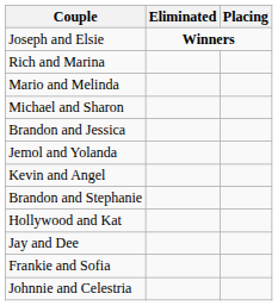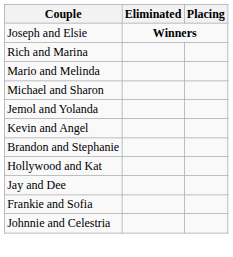 <table class="wikitable sortable">
 <tr>
 <th>Couple</th>
 <th>Eliminated</th>
 <th>Placing</th>
 </tr>
 <tr>
 <td>Joseph and Elsie</td>
 <td colspan=2 style="text-align:center;"><strong>Winners</strong></td>
 </tr>
 <tr>
 <td>Rich and Marina</td>
 <td></td>
 <td></td>
 </tr>
 <tr>
 <td>Mario and Melinda</td>
 <td></td>
 <td></td>
 </tr>
 <tr>
 <td>Michael and Sharon</td>
-<td></td>
-<td></td>
-</tr>
-<tr>
-<td>Brandon and Jessica</td>
 <td></td>
 <td></td>
 </tr>
 <tr>
 <td>Jemol and Yolanda</td>
 <td></td>
 <td></td>
 </tr>
 <tr>
 <td>Kevin and Angel</td>
 <td></td>
 <td></td>
 </tr>
 <tr>
 <td>Brandon and Stephanie</td>
 <td></td>
 <td></td>
 </tr>
 <tr>
 <td>Hollywood and Kat</td>
 <td></td>
 <td></td>
 </tr>
 <tr>
 <td>Jay and Dee</td>
 <td></td>
 <td></td>
 </tr>
 <tr>
 <td>Frankie and Sofia</td>
 <td></td>
 <td></td>
 </tr>
 <tr>
 <td>Johnnie and Celestria</td>
 <td></td>
 <td></td>
 </tr>
 </table>
